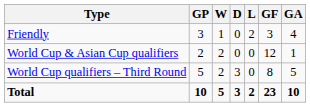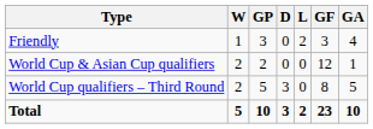 <table class="wikitable" style="text-align:center">
 <tr>
 <th>Type</th>
+<th>W</th>
 <th>GP</th>
-<th>W</th>
 <th>D</th>
 <th>L</th>
 <th>GF</th>
 <th>GA</th>
 </tr>
 <tr>
 <td align=left><a href='#'>Friendly</a></td>
+<td>1</td>
 <td>3</td>
-<td>1</td>
 <td>0</td>
 <td>2</td>
 <td>3</td>
 <td>4</td>
 </tr>
 <tr>
 <td align=left><a href='#'>World Cup & Asian Cup qualifiers</a></td>
 <td>2</td>
 <td>2</td>
 <td>0</td>
 <td>0</td>
 <td>12</td>
 <td>1</td>
 </tr>
 <tr>
 <td align=left><a href='#'>World Cup qualifiers – Third Round</a></td>
+<td>2</td>
 <td>5</td>
-<td>2</td>
 <td>3</td>
 <td>0</td>
 <td>8</td>
 <td>5</td>
 </tr>
 <tr>
 <td align=left><strong>Total</strong></td>
+<td><strong>5</strong></td>
 <td><strong>10</strong></td>
-<td><strong>5</strong></td>
 <td><strong>3</strong></td>
 <td><strong>2</strong></td>
 <td><strong>23</strong></td>
 <td><strong>10</strong></td>
 </tr>
 </table>
